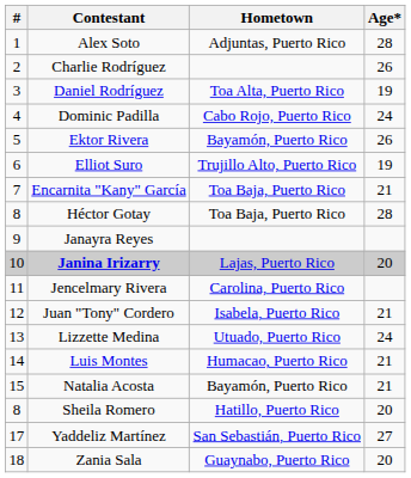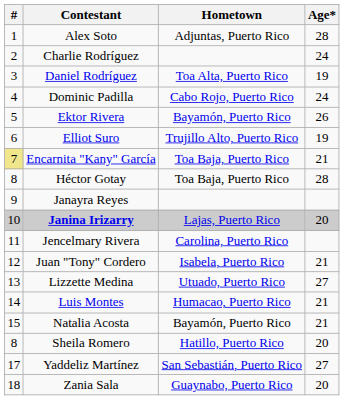 <table class="wikitable plainrowheaders" style="text-align:center;">
 <tr>
 <th scope="col">#</th>
 <th scope="col">Contestant</th>
 <th scope="col">Hometown</th>
 <th scope="col">Age*</th>
 </tr>
 <tr>
 <td>1</td>
 <td>Alex Soto</td>
 <td>Adjuntas, Puerto Rico</td>
 <td>28</td>
 </tr>
 <tr>
 <td>2</td>
 <td>Charlie Rodríguez</td>
 <td></td>
-<td>26</td>
+<td>24</td>
 </tr>
 <tr>
 <td>3</td>
 <td><a href='#'>Daniel Rodríguez</a></td>
 <td><a href='#'>Toa Alta, Puerto Rico</a></td>
 <td>19</td>
 </tr>
 <tr>
 <td>4</td>
 <td>Dominic Padilla</td>
 <td><a href='#'>Cabo Rojo, Puerto Rico</a></td>
 <td>24</td>
 </tr>
 <tr>
 <td>5</td>
 <td><a href='#'>Ektor Rivera</a></td>
 <td><a href='#'>Bayamón, Puerto Rico</a></td>
 <td>26</td>
 </tr>
 <tr>
 <td>6</td>
 <td><a href='#'>Elliot Suro</a></td>
 <td><a href='#'>Trujillo Alto, Puerto Rico</a></td>
 <td>19</td>
 </tr>
 <tr>
-<td>7</td>
+<td style="background: khaki;">7</td>
 <td><a href='#'>Encarnita "Kany" García</a></td>
 <td><a href='#'>Toa Baja, Puerto Rico</a></td>
 <td>21</td>
 </tr>
 <tr>
 <td>8</td>
 <td>Héctor Gotay</td>
 <td>Toa Baja, Puerto Rico</td>
 <td>28</td>
 </tr>
 <tr>
 <td>9</td>
 <td>Janayra Reyes</td>
 <td></td>
 <td></td>
 </tr>
 <tr style="background:#ccc;">
 <td>10</td>
 <td><strong><a href='#'>Janina Irizarry</a></strong></td>
 <td><a href='#'>Lajas, Puerto Rico</a></td>
 <td>20</td>
 </tr>
 <tr>
 <td>11</td>
 <td>Jencelmary Rivera</td>
 <td><a href='#'>Carolina, Puerto Rico</a></td>
 <td></td>
 </tr>
 <tr>
 <td>12</td>
 <td>Juan "Tony" Cordero</td>
 <td><a href='#'>Isabela, Puerto Rico</a></td>
 <td>21</td>
 </tr>
 <tr>
 <td>13</td>
 <td>Lizzette Medina</td>
 <td><a href='#'>Utuado, Puerto Rico</a></td>
-<td>24</td>
+<td>27</td>
 </tr>
 <tr>
 <td>14</td>
 <td><a href='#'>Luis Montes</a></td>
 <td><a href='#'>Humacao, Puerto Rico</a></td>
 <td>21</td>
 </tr>
 <tr>
 <td>15</td>
 <td>Natalia Acosta</td>
 <td>Bayamón, Puerto Rico</td>
 <td>21</td>
 </tr>
 <tr>
 <td>8</td>
 <td>Sheila Romero</td>
 <td><a href='#'>Hatillo, Puerto Rico</a></td>
 <td>20</td>
 </tr>
 <tr>
 <td>17</td>
 <td>Yaddeliz Martínez</td>
 <td><a href='#'>San Sebastián, Puerto Rico</a></td>
 <td>27</td>
 </tr>
 <tr>
 <td>18</td>
 <td>Zania Sala</td>
 <td><a href='#'>Guaynabo, Puerto Rico</a></td>
 <td>20</td>
 </tr>
 </table>
